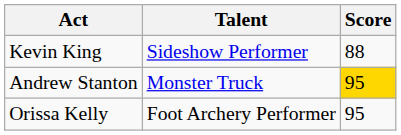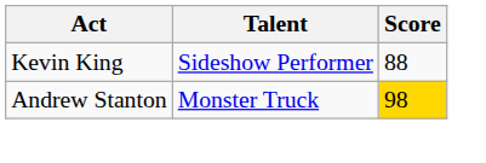 <table class="wikitable">
 <tr>
 <th>Act</th>
 <th>Talent</th>
 <th>Score</th>
 </tr>
 <tr>
 <td>Kevin King</td>
 <td><a href='#'>Sideshow Performer</a></td>
 <td>88</td>
 </tr>
 <tr>
 <td>Andrew Stanton</td>
 <td><a href='#'>Monster Truck</a></td>
-<td style="background:gold;">95</td>
-</tr>
-<tr>
-<td>Orissa Kelly</td>
-<td>Foot Archery Performer</td>
-<td>95</td>
+<td style="background:gold;">98</td>
 </tr>
 </table>
